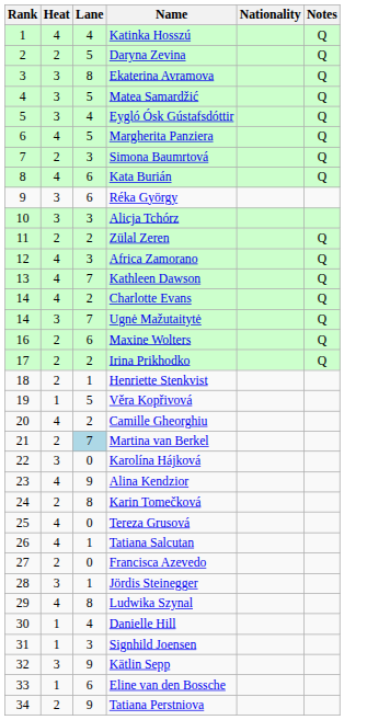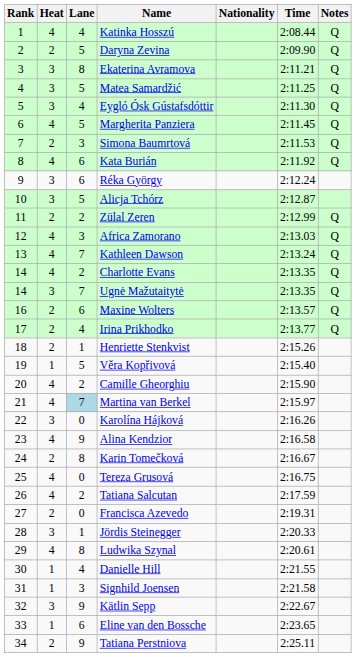 <table class="wikitable sortable" style="text-align:center">
 <tr>
 <th>Rank</th>
 <th>Heat</th>
 <th>Lane</th>
 <th>Name</th>
 <th>Nationality</th>
+<th>Time</th>
 <th>Notes</th>
 </tr>
 <tr bgcolor=ccffcc>
 <td>1</td>
 <td>4</td>
 <td>4</td>
 <td align=left><a href='#'>Katinka Hosszú</a></td>
 <td align=left></td>
+<td>2:08.44</td>
 <td>Q</td>
 </tr>
 <tr bgcolor=ccffcc>
 <td>2</td>
 <td>2</td>
 <td>5</td>
 <td align=left><a href='#'>Daryna Zevina</a></td>
 <td align=left></td>
+<td>2:09.90</td>
 <td>Q</td>
 </tr>
 <tr bgcolor=ccffcc>
 <td>3</td>
 <td>3</td>
 <td>8</td>
 <td align=left><a href='#'>Ekaterina Avramova</a></td>
 <td align=left></td>
+<td>2:11.21</td>
 <td>Q</td>
 </tr>
 <tr bgcolor=ccffcc>
 <td>4</td>
 <td>3</td>
 <td>5</td>
 <td align=left><a href='#'>Matea Samardžić</a></td>
 <td align=left></td>
+<td>2:11.25</td>
 <td>Q</td>
 </tr>
 <tr bgcolor=ccffcc>
 <td>5</td>
 <td>3</td>
 <td>4</td>
 <td align=left><a href='#'>Eygló Ósk Gústafsdóttir</a></td>
 <td align=left></td>
+<td>2:11.30</td>
 <td>Q</td>
 </tr>
 <tr bgcolor=ccffcc>
 <td>6</td>
 <td>4</td>
 <td>5</td>
 <td align=left><a href='#'>Margherita Panziera</a></td>
 <td align=left></td>
+<td>2:11.45</td>
 <td>Q</td>
 </tr>
 <tr bgcolor=ccffcc>
 <td>7</td>
 <td>2</td>
 <td>3</td>
 <td align=left><a href='#'>Simona Baumrtová</a></td>
 <td align=left></td>
+<td>2:11.53</td>
 <td>Q</td>
 </tr>
 <tr bgcolor=ccffcc>
 <td>8</td>
 <td>4</td>
 <td>6</td>
 <td align=left><a href='#'>Kata Burián</a></td>
 <td align=left></td>
+<td>2:11.92</td>
 <td>Q</td>
 </tr>
 <tr>
 <td>9</td>
 <td>3</td>
 <td>6</td>
 <td align=left><a href='#'>Réka György</a></td>
 <td align=left></td>
+<td>2:12.24</td>
 <td></td>
 </tr>
 <tr bgcolor=ccffcc>
 <td>10</td>
 <td>3</td>
-<td>3</td>
+<td>5</td>
 <td align=left><a href='#'>Alicja Tchórz</a></td>
 <td align=left></td>
+<td>2:12.87</td>
 <td></td>
 </tr>
 <tr bgcolor=ccffcc>
 <td>11</td>
 <td>2</td>
 <td>2</td>
 <td align=left><a href='#'>Zülal Zeren</a></td>
 <td align=left></td>
+<td>2:12.99</td>
 <td>Q</td>
 </tr>
 <tr bgcolor=ccffcc>
 <td>12</td>
 <td>4</td>
 <td>3</td>
 <td align=left><a href='#'>Africa Zamorano</a></td>
 <td align=left></td>
+<td>2:13.03</td>
 <td>Q</td>
 </tr>
 <tr bgcolor=ccffcc>
 <td>13</td>
 <td>4</td>
 <td>7</td>
 <td align=left><a href='#'>Kathleen Dawson</a></td>
 <td align=left></td>
+<td>2:13.24</td>
 <td>Q</td>
 </tr>
 <tr bgcolor=ccffcc>
 <td>14</td>
 <td>4</td>
 <td>2</td>
 <td align=left><a href='#'>Charlotte Evans</a></td>
 <td align=left></td>
+<td>2:13.35</td>
 <td>Q</td>
 </tr>
 <tr bgcolor=ccffcc>
 <td>14</td>
 <td>3</td>
 <td>7</td>
 <td align=left><a href='#'>Ugnė Mažutaitytė</a></td>
 <td align=left></td>
+<td>2:13.35</td>
 <td>Q</td>
 </tr>
 <tr bgcolor=ccffcc>
 <td>16</td>
 <td>2</td>
 <td>6</td>
 <td align=left><a href='#'>Maxine Wolters</a></td>
 <td align=left></td>
+<td>2:13.57</td>
 <td>Q</td>
 </tr>
 <tr bgcolor=ccffcc>
 <td>17</td>
 <td>2</td>
-<td>2</td>
+<td>4</td>
 <td align=left><a href='#'>Irina Prikhodko</a></td>
 <td align=left></td>
+<td>2:13.77</td>
 <td>Q</td>
 </tr>
 <tr>
 <td>18</td>
 <td>2</td>
 <td>1</td>
 <td align=left><a href='#'>Henriette Stenkvist</a></td>
 <td align=left></td>
+<td>2:15.26</td>
 <td></td>
 </tr>
 <tr>
 <td>19</td>
 <td>1</td>
 <td>5</td>
 <td align=left><a href='#'>Věra Kopřivová</a></td>
 <td align=left></td>
+<td>2:15.40</td>
 <td></td>
 </tr>
 <tr>
 <td>20</td>
 <td>4</td>
 <td>2</td>
 <td align=left><a href='#'>Camille Gheorghiu</a></td>
 <td align=left></td>
+<td>2:15.90</td>
 <td></td>
 </tr>
 <tr>
 <td>21</td>
-<td>2</td>
+<td>4</td>
 <td style="background: lightblue;">7</td>
 <td align=left><a href='#'>Martina van Berkel</a></td>
 <td align=left></td>
+<td>2:15.97</td>
 <td></td>
 </tr>
 <tr>
 <td>22</td>
 <td>3</td>
 <td>0</td>
 <td align=left><a href='#'>Karolína Hájková</a></td>
 <td align=left></td>
+<td>2:16.26</td>
 <td></td>
 </tr>
 <tr>
 <td>23</td>
 <td>4</td>
 <td>9</td>
 <td align=left><a href='#'>Alina Kendzior</a></td>
 <td align=left></td>
+<td>2:16.58</td>
 <td></td>
 </tr>
 <tr>
 <td>24</td>
 <td>2</td>
 <td>8</td>
 <td align=left><a href='#'>Karin Tomečková</a></td>
 <td align=left></td>
+<td>2:16.67</td>
 <td></td>
 </tr>
 <tr>
 <td>25</td>
 <td>4</td>
 <td>0</td>
 <td align=left><a href='#'>Tereza Grusová</a></td>
 <td align=left></td>
+<td>2:16.75</td>
 <td></td>
 </tr>
 <tr>
 <td>26</td>
 <td>4</td>
-<td>1</td>
+<td>2</td>
 <td align=left><a href='#'>Tatiana Salcutan</a></td>
 <td align=left></td>
+<td>2:17.59</td>
 <td></td>
 </tr>
 <tr>
 <td>27</td>
 <td>2</td>
 <td>0</td>
 <td align=left><a href='#'>Francisca Azevedo</a></td>
 <td align=left></td>
+<td>2:19.31</td>
 <td></td>
 </tr>
 <tr>
 <td>28</td>
 <td>3</td>
 <td>1</td>
 <td align=left><a href='#'>Jördis Steinegger</a></td>
 <td align=left></td>
+<td>2:20.33</td>
 <td></td>
 </tr>
 <tr>
 <td>29</td>
 <td>4</td>
 <td>8</td>
 <td align=left><a href='#'>Ludwika Szynal</a></td>
 <td align=left></td>
+<td>2:20.61</td>
 <td></td>
 </tr>
 <tr>
 <td>30</td>
 <td>1</td>
 <td>4</td>
 <td align=left><a href='#'>Danielle Hill</a></td>
 <td align=left></td>
+<td>2:21.55</td>
 <td></td>
 </tr>
 <tr>
 <td>31</td>
 <td>1</td>
 <td>3</td>
 <td align=left><a href='#'>Signhild Joensen</a></td>
 <td align=left></td>
+<td>2:21.58</td>
 <td></td>
 </tr>
 <tr>
 <td>32</td>
 <td>3</td>
 <td>9</td>
 <td align=left><a href='#'>Kätlin Sepp</a></td>
 <td align=left></td>
+<td>2:22.67</td>
 <td></td>
 </tr>
 <tr>
 <td>33</td>
 <td>1</td>
 <td>6</td>
 <td align=left><a href='#'>Eline van den Bossche</a></td>
 <td align=left></td>
+<td>2:23.65</td>
 <td></td>
 </tr>
 <tr>
 <td>34</td>
 <td>2</td>
 <td>9</td>
 <td align=left><a href='#'>Tatiana Perstniova</a></td>
 <td align=left></td>
+<td>2:25.11</td>
 <td></td>
 </tr>
 </table>
